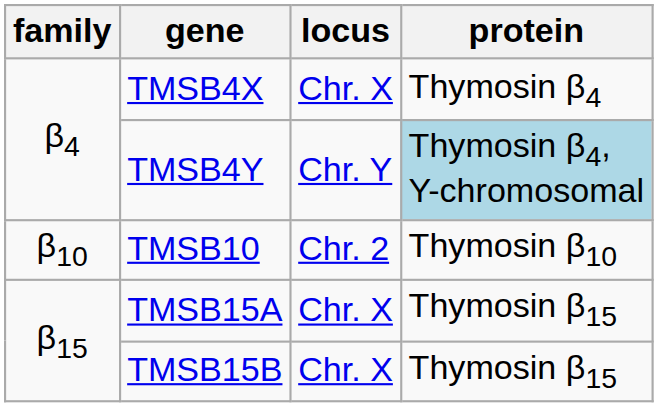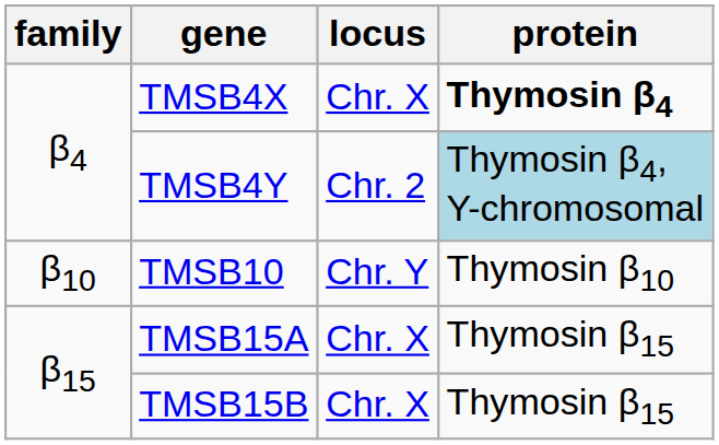 <table class="wikitable">
 <tr>
 <th>family</th>
 <th>gene</th>
 <th>locus</th>
 <th>protein</th>
 </tr>
 <tr>
 <td rowspan="2" align="center">β<sub>4</sub></td>
 <td><a href='#'>TMSB4X</a></td>
 <td><a href='#'>Chr. X</a> </td>
-<td>Thymosin β<sub>4</sub></td>
+<td><strong>Thymosin β<sub>4</sub></strong></td>
 </tr>
 <tr>
 <td><a href='#'>TMSB4Y</a></td>
-<td><a href='#'>Chr. Y</a></td>
+<td><a href='#'>Chr. 2</a> </td>
 <td style="background: lightblue;">Thymosin β<sub>4</sub>,<br>Y-chromosomal</td>
 </tr>
 <tr>
 <td align="center">β<sub>10</sub></td>
 <td><a href='#'>TMSB10</a></td>
-<td><a href='#'>Chr. 2</a> </td>
+<td><a href='#'>Chr. Y</a></td>
 <td>Thymosin β<sub>10</sub></td>
 </tr>
 <tr>
 <td rowspan="2" align="center">β<sub>15</sub></td>
 <td><a href='#'>TMSB15A</a></td>
 <td><a href='#'>Chr. X</a> </td>
 <td>Thymosin β<sub>15</sub></td>
 </tr>
 <tr>
 <td><a href='#'>TMSB15B</a></td>
 <td><a href='#'>Chr. X</a> </td>
 <td>Thymosin β<sub>15</sub></td>
 </tr>
 </table>
